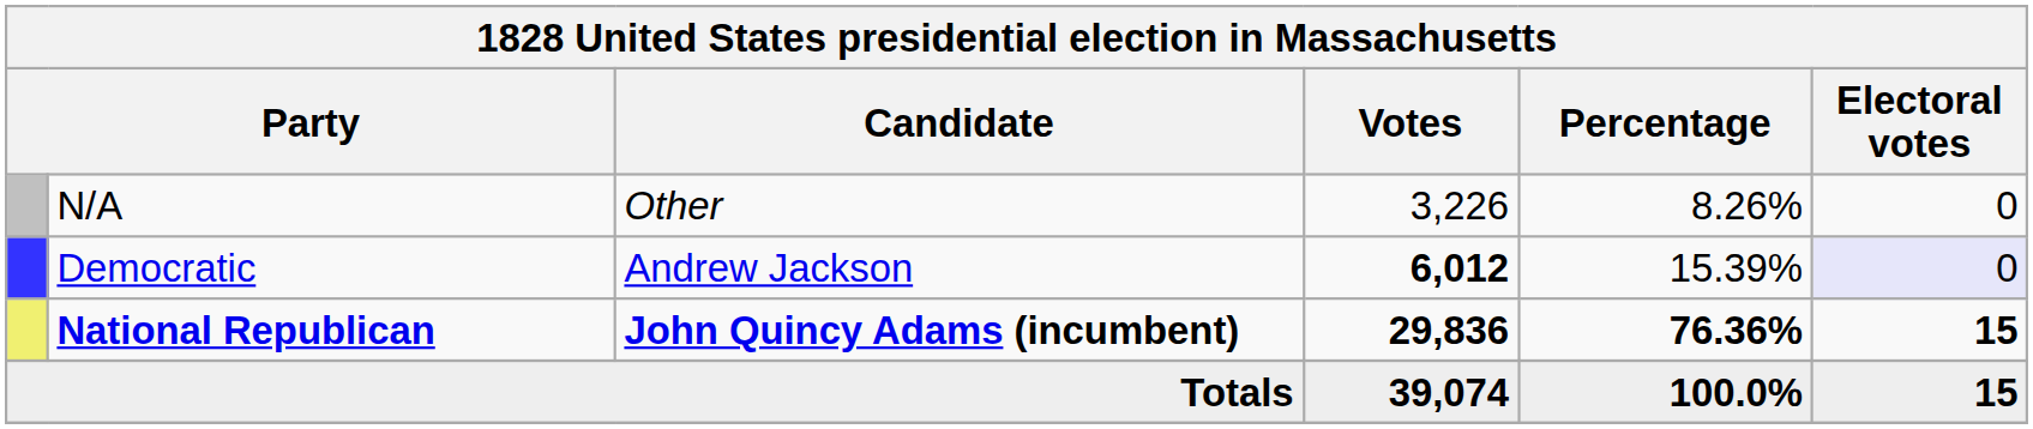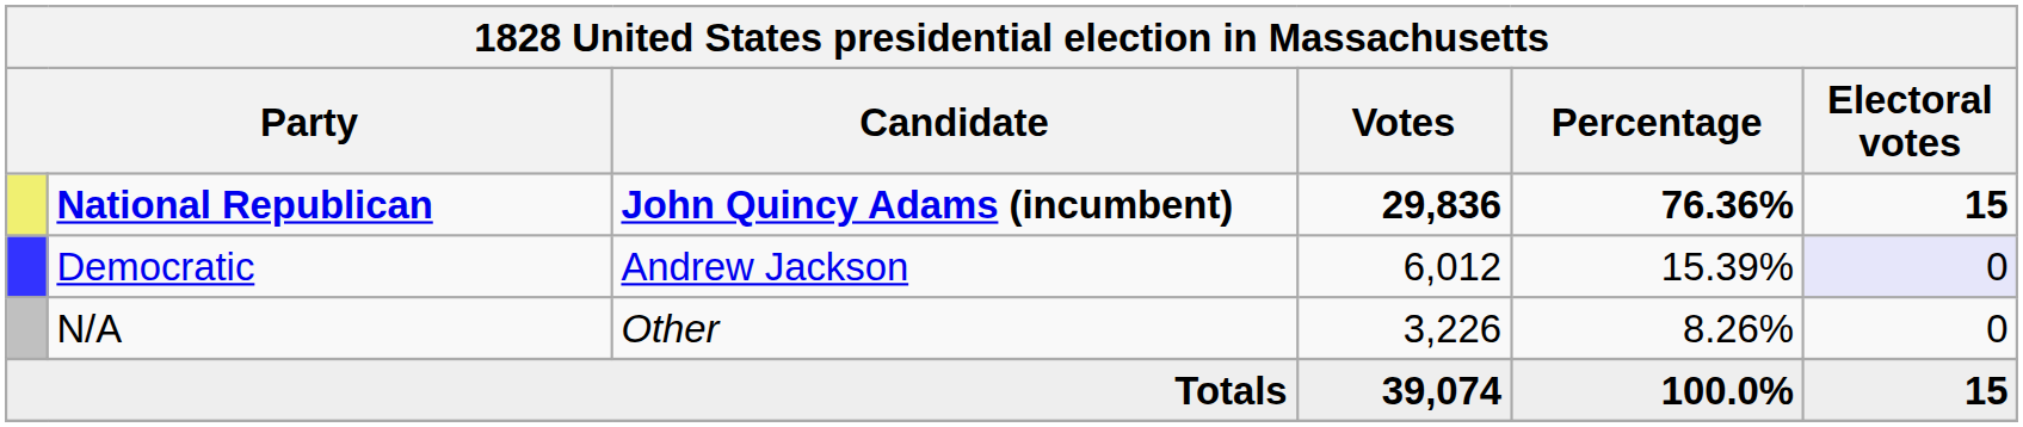 <table class="wikitable" style="font-size: 95%;">
 <tr>
 <th colspan="6">1828 United States presidential election in Massachusetts</th>
 </tr>
 <tr>
 <th colspan="2" style="width: 15em">Party</th>
 <th style="width: 17em">Candidate</th>
 <th style="width: 5em">Votes</th>
 <th style="width: 7em">Percentage</th>
 <th style="width: 5em">Electoral votes</th>
 </tr>
 <tr>
+<th style="background-color:#F0F071; width: 3px"></th>
+<td style="width: 130px"><strong><a href='#'>National Republican</a></strong></td>
+<td><strong><a href='#'>John Quincy Adams</a> (incumbent)</strong></td>
+<td align="right"><strong>29,836</strong></td>
+<td align="right"><strong>76.36%</strong></td>
+<td align="right"><strong>15</strong></td>
+</tr>
+<tr>
+<th style="background-color:#3333FF; width: 3px"></th>
+<td style="width: 130px"><a href='#'>Democratic</a></td>
+<td><a href='#'>Andrew Jackson</a></td>
+<td align="right">6,012</td>
+<td align="right">15.39%</td>
+<td align="right" style="background: lavender;">0</td>
+</tr>
+<tr>
 <th style="background-color:#c0c0c0; width: 3px"></th>
 <td style="width: 130px">N/A</td>
 <td><em>Other</em></td>
 <td align="right">3,226</td>
 <td align="right">8.26%</td>
 <td align="right">0</td>
-</tr>
-<tr>
-<th style="background-color:#3333FF; width: 3px"></th>
-<td style="width: 130px"><a href='#'>Democratic</a></td>
-<td><a href='#'>Andrew Jackson</a></td>
-<td align="right"><strong>6,012</strong></td>
-<td align="right">15.39%</td>
-<td align="right" style="background: lavender;">0</td>
-</tr>
-<tr>
-<th style="background-color:#F0F071; width: 3px"></th>
-<td style="width: 130px"><strong><a href='#'>National Republican</a></strong></td>
-<td><strong><a href='#'>John Quincy Adams</a> (incumbent)</strong></td>
-<td align="right"><strong>29,836</strong></td>
-<td align="right"><strong>76.36%</strong></td>
-<td align="right"><strong>15</strong></td>
 </tr>
 <tr>
 </tr>
 <tr bgcolor="#EEEEEE">
 <td colspan="3" align="right"><strong>Totals</strong></td>
 <td align="right"><strong>39,074</strong></td>
 <td align="right"><strong>100.0%</strong></td>
 <td align="right"><strong>15</strong></td>
 </tr>
 <tr>
 </tr>
 </table>
